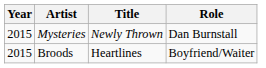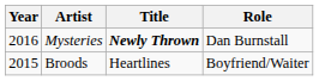 <table class="wikitable sortable">
 <tr>
 <th>Year</th>
 <th>Artist</th>
 <th>Title</th>
 <th>Role</th>
 </tr>
 <tr>
-<td>2015</td>
+<td>2016</td>
 <td><em>Mysteries</em></td>
-<td><em>Newly Thrown</em></td>
+<td><strong><em>Newly Thrown</em></strong></td>
 <td>Dan Burnstall</td>
 </tr>
 <tr>
 <td>2015</td>
 <td>Broods</td>
 <td>Heartlines</td>
 <td>Boyfriend/Waiter</td>
 </tr>
 </table>
